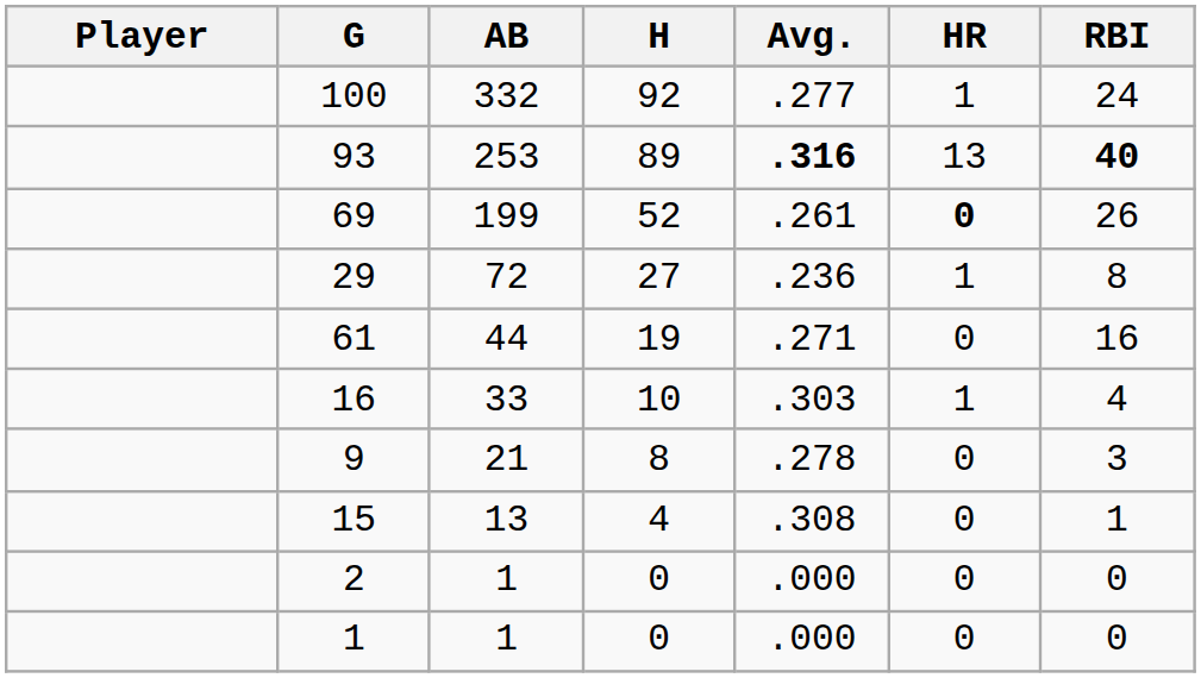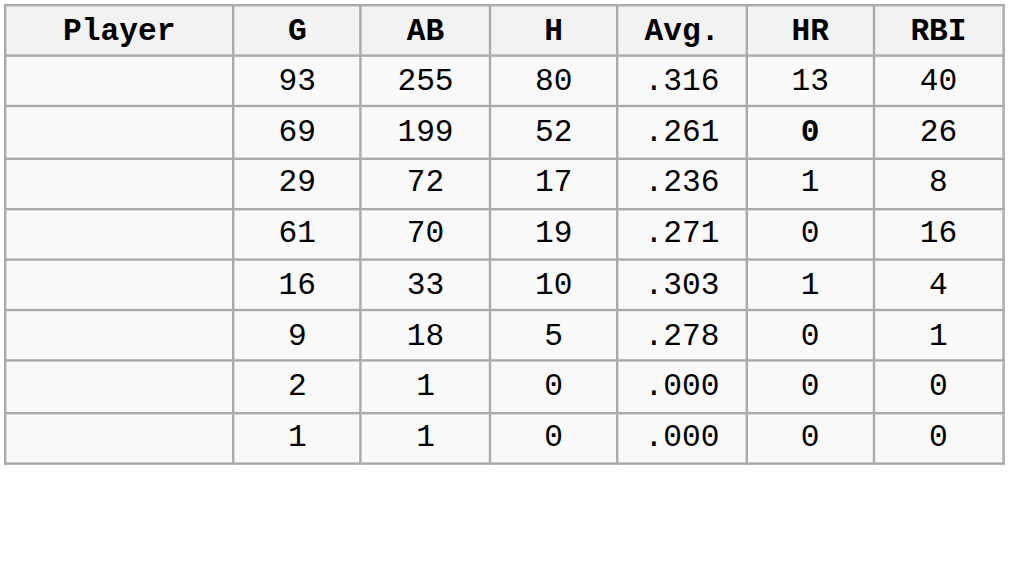 <table class="wikitable sortable">
 <tr>
 <th bgcolor="#DDDDFF" width="16%">Player</th>
 <th bgcolor="#DDDDFF" width="9%">G</th>
 <th bgcolor="#DDDDFF" width="9%">AB</th>
 <th bgcolor="#DDDDFF" width="9%">H</th>
 <th bgcolor="#DDDDFF" width="9%">Avg.</th>
 <th bgcolor="#DDDDFF" width="9%">HR</th>
 <th bgcolor="#DDDDFF" width="9%">RBI</th>
 </tr>
 <tr align="center">
 <td></td>
-<td>100</td>
-<td>332</td>
-<td>92</td>
-<td>.277</td>
-<td>1</td>
-<td>24</td>
-</tr>
-<tr align="center">
-<td></td>
 <td>93</td>
-<td>253</td>
-<td>89</td>
-<td><strong>.316</strong></td>
+<td>255</td>
+<td>80</td>
+<td>.316</td>
 <td>13</td>
-<td><strong>40</strong></td>
+<td>40</td>
 </tr>
 <tr align="center">
 <td></td>
 <td>69</td>
 <td>199</td>
 <td>52</td>
 <td>.261</td>
 <td><strong>0</strong></td>
 <td>26</td>
 </tr>
 <tr align="center">
 <td></td>
 <td>29</td>
 <td>72</td>
-<td>27</td>
+<td>17</td>
 <td>.236</td>
 <td>1</td>
 <td>8</td>
 </tr>
 <tr align="center">
 <td></td>
 <td>61</td>
-<td>44</td>
+<td>70</td>
 <td>19</td>
 <td>.271</td>
 <td>0</td>
 <td>16</td>
 </tr>
 <tr align="center">
 <td></td>
 <td>16</td>
 <td>33</td>
 <td>10</td>
 <td>.303</td>
 <td>1</td>
 <td>4</td>
 </tr>
 <tr align="center">
 <td></td>
 <td>9</td>
-<td>21</td>
-<td>8</td>
+<td>18</td>
+<td>5</td>
 <td>.278</td>
-<td>0</td>
-<td>3</td>
-</tr>
-<tr align="center">
-<td></td>
-<td>15</td>
-<td>13</td>
-<td>4</td>
-<td>.308</td>
 <td>0</td>
 <td>1</td>
 </tr>
 <tr align="center">
 <td></td>
 <td>2</td>
 <td>1</td>
 <td>0</td>
 <td>.000</td>
 <td>0</td>
 <td>0</td>
 </tr>
 <tr align="center">
 <td></td>
 <td>1</td>
 <td>1</td>
 <td>0</td>
 <td>.000</td>
 <td>0</td>
 <td>0</td>
 </tr>
 </table>
